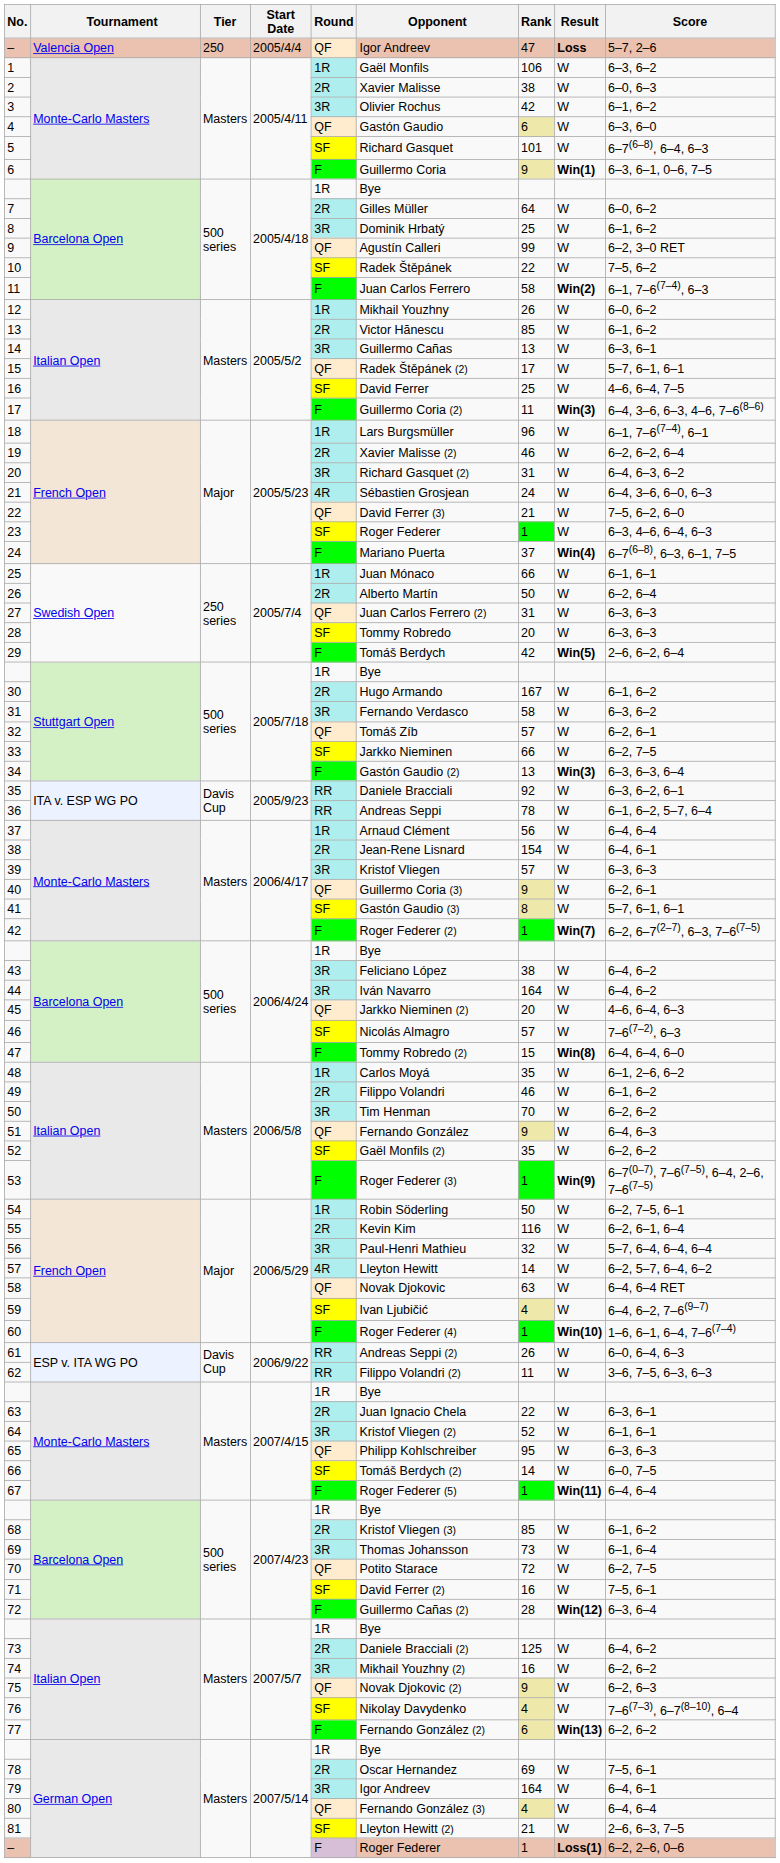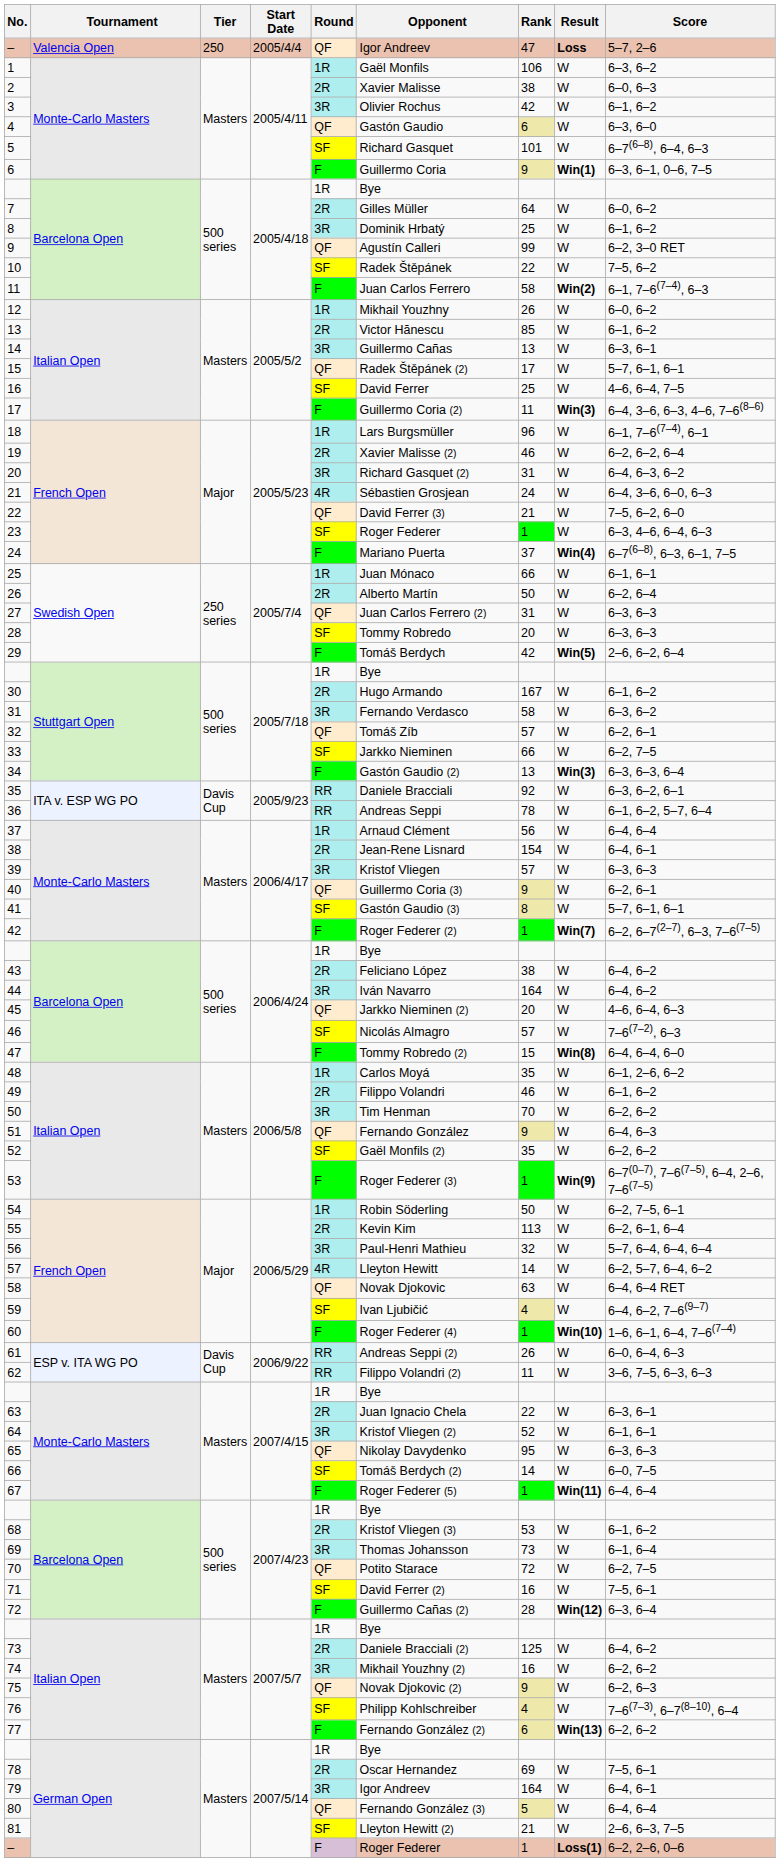 <table class="wikitable sortable" style=font-size:95%>
 <tr>
 <th>No.</th>
 <th width="200">    Tournament</th>
 <th width="33">Tier</th>
 <th width="50">Start<br>Date</th>
 <th>Round</th>
 <th width="190">Opponent</th>
 <th data-sort-type="number">Rank</th>
 <th>Result</th>
 <th width="200">Score</th>
 </tr>
 <tr style="background:#ebc2af;">
 <td data-sort-value="1">–</td>
 <td><a href='#'>Valencia Open</a></td>
 <td>250</td>
 <td>2005/4/4</td>
 <td bgcolor=ffebcd>QF</td>
 <td> Igor Andreev</td>
 <td data-sort-value="47">47</td>
 <td><strong>Loss</strong></td>
 <td>5–7, 2–6</td>
 </tr>
 <tr>
 <td data-sort-value="2">1</td>
 <td bgcolor=#E9E9E9 rowspan=6><a href='#'>Monte-Carlo Masters</a></td>
 <td rowspan="6">Masters</td>
 <td rowspan=6>2005/4/11</td>
 <td bgcolor=afeeee>1R</td>
 <td> Gaël Monfils</td>
 <td>106</td>
 <td>W</td>
 <td>6–3, 6–2</td>
 </tr>
 <tr>
 <td data-sort-value="3">2</td>
 <td bgcolor=afeeee>2R</td>
 <td> Xavier Malisse</td>
 <td>38</td>
 <td>W</td>
 <td>6–0, 6–3</td>
 </tr>
 <tr>
 <td data-sort-value="4">3</td>
 <td bgcolor=afeeee>3R</td>
 <td> Olivier Rochus</td>
 <td>42</td>
 <td>W</td>
 <td>6–1, 6–2</td>
 </tr>
 <tr>
 <td data-sort-value="5">4</td>
 <td bgcolor=ffebcd>QF</td>
 <td> Gastón Gaudio</td>
 <td bgcolor=EEE8AA>6</td>
 <td>W</td>
 <td>6–3, 6–0</td>
 </tr>
 <tr>
 <td data-sort-value="6">5</td>
 <td style="background:yellow;">SF</td>
 <td> Richard Gasquet</td>
 <td>101</td>
 <td>W</td>
 <td>6–7<sup>(6–8)</sup>, 6–4, 6–3</td>
 </tr>
 <tr>
 <td data-sort-value="7">6</td>
 <td bgcolor=lime>F</td>
 <td> Guillermo Coria</td>
 <td bgcolor=EEE8AA>9</td>
 <td><strong>Win(1)</strong></td>
 <td>6–3, 6–1, 0–6, 7–5</td>
 </tr>
 <tr>
 <td data-sort-value="8"></td>
 <td rowspan=6 bgcolor=#D4F1C5><a href='#'>Barcelona Open</a></td>
 <td rowspan="6">500 series</td>
 <td rowspan=6>2005/4/18</td>
 <td>1R</td>
 <td>Bye</td>
 <td></td>
 <td></td>
 <td></td>
 </tr>
 <tr>
 <td data-sort-value="9">7</td>
 <td bgcolor=afeeee>2R</td>
 <td> Gilles Müller</td>
 <td>64</td>
 <td>W</td>
 <td>6–0, 6–2</td>
 </tr>
 <tr>
 <td data-sort-value="10">8</td>
 <td bgcolor=afeeee>3R</td>
 <td> Dominik Hrbatý</td>
 <td>25</td>
 <td>W</td>
 <td>6–1, 6–2</td>
 </tr>
 <tr>
 <td data-sort-value="11">9</td>
 <td bgcolor=ffebcd>QF</td>
 <td> Agustín Calleri</td>
 <td>99</td>
 <td>W</td>
 <td>6–2, 3–0 RET</td>
 </tr>
 <tr>
 <td data-sort-value="12">10</td>
 <td style="background:yellow;">SF</td>
 <td> Radek Štěpánek</td>
 <td>22</td>
 <td>W</td>
 <td>7–5, 6–2</td>
 </tr>
 <tr>
 <td data-sort-value="13">11</td>
 <td bgcolor=lime>F</td>
 <td> Juan Carlos Ferrero</td>
 <td>58</td>
 <td><strong>Win(2)</strong></td>
 <td>6–1, 7–6<sup>(7–4)</sup>, 6–3</td>
 </tr>
 <tr>
 <td data-sort-value="14">12</td>
 <td rowspan=6 bgcolor=#E9E9E9><a href='#'>Italian Open</a></td>
 <td rowspan="6">Masters</td>
 <td rowspan=6>2005/5/2</td>
 <td bgcolor=afeeee>1R</td>
 <td> Mikhail Youzhny</td>
 <td>26</td>
 <td>W</td>
 <td>6–0, 6–2</td>
 </tr>
 <tr>
 <td data-sort-value="15">13</td>
 <td bgcolor=afeeee>2R</td>
 <td> Victor Hănescu</td>
 <td>85</td>
 <td>W</td>
 <td>6–1, 6–2</td>
 </tr>
 <tr>
 <td data-sort-value="16">14</td>
 <td bgcolor=afeeee>3R</td>
 <td> Guillermo Cañas</td>
 <td>13</td>
 <td>W</td>
 <td>6–3, 6–1</td>
 </tr>
 <tr>
 <td data-sort-value="17">15</td>
 <td bgcolor=ffebcd>QF</td>
 <td> Radek Štěpánek <small>(2)</small></td>
 <td>17</td>
 <td>W</td>
 <td>5–7, 6–1, 6–1</td>
 </tr>
 <tr>
 <td data-sort-value="18">16</td>
 <td style="background:yellow;">SF</td>
 <td> David Ferrer</td>
 <td>25</td>
 <td>W</td>
 <td>4–6, 6–4, 7–5</td>
 </tr>
 <tr>
 <td data-sort-value="19">17</td>
 <td bgcolor=lime>F</td>
 <td> Guillermo Coria <small>(2)</small></td>
 <td>11</td>
 <td><strong>Win(3)</strong></td>
 <td>6–4, 3–6, 6–3, 4–6, 7–6<sup>(8–6)</sup></td>
 </tr>
 <tr>
 <td data-sort-value="20">18</td>
 <td bgcolor=#F3E6D7 rowspan=7><a href='#'>French Open</a></td>
 <td rowspan="7">Major</td>
 <td rowspan=7>2005/5/23</td>
 <td bgcolor=afeeee>1R</td>
 <td> Lars Burgsmüller</td>
 <td>96</td>
 <td>W</td>
 <td>6–1, 7–6<sup>(7–4)</sup>, 6–1</td>
 </tr>
 <tr>
 <td data-sort-value="21">19</td>
 <td bgcolor=afeeee>2R</td>
 <td> Xavier Malisse <small>(2)</small></td>
 <td>46</td>
 <td>W</td>
 <td>6–2, 6–2, 6–4</td>
 </tr>
 <tr>
 <td data-sort-value="22">20</td>
 <td bgcolor=afeeee>3R</td>
 <td> Richard Gasquet <small>(2)</small></td>
 <td>31</td>
 <td>W</td>
 <td>6–4, 6–3, 6–2</td>
 </tr>
 <tr>
 <td data-sort-value="23">21</td>
 <td bgcolor=afeeee>4R</td>
 <td> Sébastien Grosjean</td>
 <td>24</td>
 <td>W</td>
 <td>6–4, 3–6, 6–0, 6–3</td>
 </tr>
 <tr>
 <td data-sort-value="24">22</td>
 <td bgcolor=ffebcd>QF</td>
 <td> David Ferrer <small>(3)</small></td>
 <td>21</td>
 <td>W</td>
 <td>7–5, 6–2, 6–0</td>
 </tr>
 <tr>
 <td data-sort-value="25">23</td>
 <td style="background:yellow;">SF</td>
 <td> Roger Federer</td>
 <td bgcolor=lime>1</td>
 <td>W</td>
 <td>6–3, 4–6, 6–4, 6–3</td>
 </tr>
 <tr>
 <td data-sort-value="26">24</td>
 <td bgcolor=lime>F</td>
 <td> Mariano Puerta</td>
 <td>37</td>
 <td><strong>Win(4)</strong></td>
 <td>6–7<sup>(6–8)</sup>, 6–3, 6–1, 7–5</td>
 </tr>
 <tr>
 <td data-sort-value="27">25</td>
 <td rowspan=5><a href='#'>Swedish Open</a></td>
 <td rowspan="5">250 series</td>
 <td rowspan=5>2005/7/4</td>
 <td bgcolor=afeeee>1R</td>
 <td> Juan Mónaco</td>
 <td>66</td>
 <td>W</td>
 <td>6–1, 6–1</td>
 </tr>
 <tr>
 <td data-sort-value="28">26</td>
 <td bgcolor=afeeee>2R</td>
 <td> Alberto Martín</td>
 <td>50</td>
 <td>W</td>
 <td>6–2, 6–4</td>
 </tr>
 <tr>
 <td data-sort-value="29">27</td>
 <td bgcolor=ffebcd>QF</td>
 <td> Juan Carlos Ferrero <small>(2)</small></td>
 <td>31</td>
 <td>W</td>
 <td>6–3, 6–3</td>
 </tr>
 <tr>
 <td data-sort-value="30">28</td>
 <td style="background:yellow;">SF</td>
 <td> Tommy Robredo</td>
 <td>20</td>
 <td>W</td>
 <td>6–3, 6–3</td>
 </tr>
 <tr>
 <td data-sort-value="31">29</td>
 <td bgcolor=lime>F</td>
 <td> Tomáš Berdych</td>
 <td>42</td>
 <td><strong>Win(5)</strong></td>
 <td>2–6, 6–2, 6–4</td>
 </tr>
 <tr>
 <td data-sort-value="32"></td>
 <td bgcolor=#D4F1C5 rowspan=6><a href='#'>Stuttgart Open</a></td>
 <td rowspan="6">500 series</td>
 <td rowspan=6>2005/7/18</td>
 <td>1R</td>
 <td>Bye</td>
 <td></td>
 <td></td>
 <td></td>
 </tr>
 <tr>
 <td data-sort-value="33">30</td>
 <td bgcolor=afeeee>2R</td>
 <td> Hugo Armando</td>
 <td>167</td>
 <td>W</td>
 <td>6–1, 6–2</td>
 </tr>
 <tr>
 <td data-sort-value="34">31</td>
 <td bgcolor=afeeee>3R</td>
 <td> Fernando Verdasco</td>
 <td>58</td>
 <td>W</td>
 <td>6–3, 6–2</td>
 </tr>
 <tr>
 <td data-sort-value="35">32</td>
 <td bgcolor=ffebcd>QF</td>
 <td> Tomáš Zíb</td>
 <td>57</td>
 <td>W</td>
 <td>6–2, 6–1</td>
 </tr>
 <tr>
 <td data-sort-value="36">33</td>
 <td style="background:yellow;">SF</td>
 <td> Jarkko Nieminen</td>
 <td>66</td>
 <td>W</td>
 <td>6–2, 7–5</td>
 </tr>
 <tr>
 <td data-sort-value="37">34</td>
 <td bgcolor=lime>F</td>
 <td> Gastón Gaudio <small>(2)</small></td>
 <td>13</td>
 <td><strong>Win(3)</strong></td>
 <td>6–3, 6–3, 6–4</td>
 </tr>
 <tr>
 <td data-sort-value="38">35</td>
 <td bgcolor=#ECF2FF rowspan=2>ITA v. ESP WG PO</td>
 <td rowspan="2">Davis Cup</td>
 <td rowspan=2>2005/9/23</td>
 <td bgcolor=afeeee>RR</td>
 <td> Daniele Bracciali</td>
 <td>92</td>
 <td>W</td>
 <td>6–3, 6–2, 6–1</td>
 </tr>
 <tr>
 <td data-sort-value="39">36</td>
 <td bgcolor=afeeee>RR</td>
 <td> Andreas Seppi</td>
 <td>78</td>
 <td>W</td>
 <td>6–1, 6–2, 5–7, 6–4</td>
 </tr>
 <tr>
 <td data-sort-value="40">37</td>
 <td bgcolor=#E9E9E9 rowspan=6><a href='#'>Monte-Carlo Masters</a></td>
 <td rowspan="6">Masters</td>
 <td rowspan=6>2006/4/17</td>
 <td bgcolor=afeeee>1R</td>
 <td> Arnaud Clément</td>
 <td>56</td>
 <td>W</td>
 <td>6–4, 6–4</td>
 </tr>
 <tr>
 <td data-sort-value="41">38</td>
 <td bgcolor=afeeee>2R</td>
 <td> Jean-Rene Lisnard</td>
 <td>154</td>
 <td>W</td>
 <td>6–4, 6–1</td>
 </tr>
 <tr>
 <td data-sort-value="42">39</td>
 <td bgcolor=afeeee>3R</td>
 <td> Kristof Vliegen</td>
 <td>57</td>
 <td>W</td>
 <td>6–3, 6–3</td>
 </tr>
 <tr>
 <td data-sort-value="43">40</td>
 <td bgcolor=ffebcd>QF</td>
 <td> Guillermo Coria <small>(3)</small></td>
 <td bgcolor=EEE8AA>9</td>
 <td>W</td>
 <td>6–2, 6–1</td>
 </tr>
 <tr>
 <td data-sort-value="44">41</td>
 <td style="background:yellow;">SF</td>
 <td> Gastón Gaudio <small>(3)</small></td>
 <td bgcolor=EEE8AA>8</td>
 <td>W</td>
 <td>5–7, 6–1, 6–1</td>
 </tr>
 <tr>
 <td data-sort-value="45">42</td>
 <td bgcolor=lime>F</td>
 <td> Roger Federer <small>(2)</small></td>
 <td bgcolor=lime>1</td>
 <td><strong>Win(7)</strong></td>
 <td>6–2, 6–7<sup>(2–7)</sup>, 6–3, 7–6<sup>(7–5)</sup></td>
 </tr>
 <tr>
 <td data-sort-value="46"></td>
 <td bgcolor=#D4F1C5 rowspan=6><a href='#'>Barcelona Open</a></td>
 <td rowspan="6">500 series</td>
 <td rowspan=6>2006/4/24</td>
 <td>1R</td>
 <td>Bye</td>
 <td></td>
 <td></td>
 <td></td>
 </tr>
 <tr>
 <td data-sort-value="47">43</td>
-<td bgcolor=afeeee>3R</td>
+<td bgcolor=afeeee>2R</td>
 <td> Feliciano López</td>
 <td>38</td>
 <td>W</td>
 <td>6–4, 6–2</td>
 </tr>
 <tr>
 <td data-sort-value="48">44</td>
 <td bgcolor=afeeee>3R</td>
 <td> Iván Navarro</td>
 <td>164</td>
 <td>W</td>
 <td>6–4, 6–2</td>
 </tr>
 <tr>
 <td data-sort-value="49">45</td>
 <td bgcolor=ffebcd>QF</td>
 <td> Jarkko Nieminen <small>(2)</small></td>
 <td>20</td>
 <td>W</td>
 <td>4–6, 6–4, 6–3</td>
 </tr>
 <tr>
 <td data-sort-value="50">46</td>
 <td style="background:yellow;">SF</td>
 <td> Nicolás Almagro</td>
 <td>57</td>
 <td>W</td>
 <td>7–6<sup>(7–2)</sup>, 6–3</td>
 </tr>
 <tr>
 <td data-sort-value="51">47</td>
 <td bgcolor=lime>F</td>
 <td> Tommy Robredo <small>(2)</small></td>
 <td>15</td>
 <td><strong>Win(8)</strong></td>
 <td>6–4, 6–4, 6–0</td>
 </tr>
 <tr>
 <td data-sort-value="52">48</td>
 <td bgcolor=#E9E9E9 rowspan=6><a href='#'>Italian Open</a></td>
 <td rowspan="6">Masters</td>
 <td rowspan=6>2006/5/8</td>
 <td bgcolor=afeeee>1R</td>
 <td> Carlos Moyá</td>
 <td>35</td>
 <td>W</td>
 <td>6–1, 2–6, 6–2</td>
 </tr>
 <tr>
 <td data-sort-value="53">49</td>
 <td bgcolor=afeeee>2R</td>
 <td> Filippo Volandri</td>
 <td>46</td>
 <td>W</td>
 <td>6–1, 6–2</td>
 </tr>
 <tr>
 <td data-sort-value="54">50</td>
 <td bgcolor=afeeee>3R</td>
 <td> Tim Henman</td>
 <td>70</td>
 <td>W</td>
 <td>6–2, 6–2</td>
 </tr>
 <tr>
 <td data-sort-value="55">51</td>
 <td bgcolor=ffebcd>QF</td>
 <td> Fernando González</td>
 <td bgcolor=EEE8AA>9</td>
 <td>W</td>
 <td>6–4, 6–3</td>
 </tr>
 <tr>
 <td data-sort-value="56">52</td>
 <td style="background:yellow;">SF</td>
 <td> Gaël Monfils <small>(2)</small></td>
 <td>35</td>
 <td>W</td>
 <td>6–2, 6–2</td>
 </tr>
 <tr>
 <td data-sort-value="57">53</td>
 <td bgcolor=lime>F</td>
 <td> Roger Federer <small>(3)</small></td>
 <td bgcolor=lime>1</td>
 <td><strong>Win(9)</strong></td>
 <td>6–7<sup>(0–7)</sup>, 7–6<sup>(7–5)</sup>, 6–4, 2–6, 7–6<sup>(7–5)</sup></td>
 </tr>
 <tr>
 <td data-sort-value="58">54</td>
 <td bgcolor=#F3E6D7 rowspan=7><a href='#'>French Open</a></td>
 <td rowspan="7">Major</td>
 <td rowspan=7>2006/5/29</td>
 <td bgcolor=afeeee>1R</td>
 <td> Robin Söderling</td>
 <td>50</td>
 <td>W</td>
 <td>6–2, 7–5, 6–1</td>
 </tr>
 <tr>
 <td data-sort-value="59">55</td>
 <td bgcolor=afeeee>2R</td>
 <td> Kevin Kim</td>
-<td>116</td>
+<td>113</td>
 <td>W</td>
 <td>6–2, 6–1, 6–4</td>
 </tr>
 <tr>
 <td data-sort-value="60">56</td>
 <td bgcolor=afeeee>3R</td>
 <td> Paul-Henri Mathieu</td>
 <td>32</td>
 <td>W</td>
 <td>5–7, 6–4, 6–4, 6–4</td>
 </tr>
 <tr>
 <td data-sort-value="61">57</td>
 <td bgcolor=afeeee>4R</td>
 <td> Lleyton Hewitt</td>
 <td>14</td>
 <td>W</td>
 <td>6–2, 5–7, 6–4, 6–2</td>
 </tr>
 <tr>
 <td data-sort-value="62">58</td>
 <td bgcolor=ffebcd>QF</td>
 <td> Novak Djokovic</td>
 <td>63</td>
 <td>W</td>
 <td>6–4, 6–4 RET</td>
 </tr>
 <tr>
 <td data-sort-value="63">59</td>
 <td style="background:yellow;">SF</td>
 <td> Ivan Ljubičić</td>
 <td bgcolor=EEE8AA>4</td>
 <td>W</td>
 <td>6–4, 6–2, 7–6<sup>(9–7)</sup></td>
 </tr>
 <tr>
 <td data-sort-value="64">60</td>
 <td bgcolor=lime>F</td>
 <td> Roger Federer <small>(4)</small></td>
 <td bgcolor=lime>1</td>
 <td><strong>Win(10)</strong></td>
 <td>1–6, 6–1, 6–4, 7–6<sup>(7–4)</sup></td>
 </tr>
 <tr>
 <td data-sort-value="65">61</td>
 <td bgcolor=#ECF2FF rowspan=2>ESP v. ITA WG PO</td>
 <td rowspan="2">Davis Cup</td>
 <td rowspan=2>2006/9/22</td>
 <td bgcolor=afeeee>RR</td>
 <td> Andreas Seppi <small>(2)</small></td>
 <td>26</td>
 <td>W</td>
 <td>6–0, 6–4, 6–3</td>
 </tr>
 <tr>
 <td data-sort-value="66">62</td>
 <td bgcolor=afeeee>RR</td>
 <td> Filippo Volandri <small>(2)</small></td>
 <td>11</td>
 <td>W</td>
 <td>3–6, 7–5, 6–3, 6–3</td>
 </tr>
 <tr>
 <td data-sort-value="67"></td>
 <td bgcolor=#E9E9E9 rowspan=6><a href='#'>Monte-Carlo Masters</a></td>
 <td rowspan="6">Masters</td>
 <td rowspan=6>2007/4/15</td>
 <td>1R</td>
 <td>Bye</td>
 <td></td>
 <td></td>
 <td></td>
 </tr>
 <tr>
 <td data-sort-value="68">63</td>
 <td bgcolor=afeeee>2R</td>
 <td> Juan Ignacio Chela</td>
 <td>22</td>
 <td>W</td>
 <td>6–3, 6–1</td>
 </tr>
 <tr>
 <td data-sort-value="69">64</td>
 <td bgcolor=afeeee>3R</td>
 <td> Kristof Vliegen <small>(2)</small></td>
 <td>52</td>
 <td>W</td>
 <td>6–1, 6–1</td>
 </tr>
 <tr>
 <td data-sort-value="70">65</td>
 <td bgcolor=ffebcd>QF</td>
-<td> Philipp Kohlschreiber</td>
+<td> Nikolay Davydenko</td>
 <td>95</td>
 <td>W</td>
 <td>6–3, 6–3</td>
 </tr>
 <tr>
 <td data-sort-value="71">66</td>
 <td style="background:yellow;">SF</td>
 <td> Tomáš Berdych <small>(2)</small></td>
 <td>14</td>
 <td>W</td>
 <td>6–0, 7–5</td>
 </tr>
 <tr>
 <td data-sort-value="72">67</td>
 <td bgcolor=lime>F</td>
 <td> Roger Federer <small>(5)</small></td>
 <td bgcolor=lime>1</td>
 <td><strong>Win(11)</strong></td>
 <td>6–4, 6–4</td>
 </tr>
 <tr>
 <td data-sort-value="73"></td>
 <td bgcolor=#D4F1C5 rowspan=6><a href='#'>Barcelona Open</a></td>
 <td rowspan="6">500 series</td>
 <td rowspan=6>2007/4/23</td>
 <td>1R</td>
 <td>Bye</td>
 <td></td>
 <td></td>
 <td></td>
 </tr>
 <tr>
 <td data-sort-value="74">68</td>
 <td bgcolor=afeeee>2R</td>
 <td> Kristof Vliegen <small>(3)</small></td>
-<td>85</td>
+<td>53</td>
 <td>W</td>
 <td>6–1, 6–2</td>
 </tr>
 <tr>
 <td data-sort-value="75">69</td>
 <td bgcolor=afeeee>3R</td>
 <td> Thomas Johansson</td>
 <td>73</td>
 <td>W</td>
 <td>6–1, 6–4</td>
 </tr>
 <tr>
 <td data-sort-value="76">70</td>
 <td bgcolor=ffebcd>QF</td>
 <td> Potito Starace</td>
 <td>72</td>
 <td>W</td>
 <td>6–2, 7–5</td>
 </tr>
 <tr>
 <td data-sort-value="77">71</td>
 <td style="background:yellow;">SF</td>
 <td> David Ferrer <small>(2)</small></td>
 <td>16</td>
 <td>W</td>
 <td>7–5, 6–1</td>
 </tr>
 <tr>
 <td data-sort-value="78">72</td>
 <td bgcolor=lime>F</td>
 <td> Guillermo Cañas <small>(2)</small></td>
 <td>28</td>
 <td><strong>Win(12)</strong></td>
 <td>6–3, 6–4</td>
 </tr>
 <tr>
 <td data-sort-value="79"></td>
 <td bgcolor=#E9E9E9 rowspan=6><a href='#'>Italian Open</a></td>
 <td rowspan="6">Masters</td>
 <td rowspan=6>2007/5/7</td>
 <td>1R</td>
 <td>Bye</td>
 <td></td>
 <td></td>
 <td></td>
 </tr>
 <tr>
 <td data-sort-value="80">73</td>
 <td bgcolor=afeeee>2R</td>
 <td> Daniele Bracciali <small>(2)</small></td>
 <td>125</td>
 <td>W</td>
 <td>6–4, 6–2</td>
 </tr>
 <tr>
 <td data-sort-value="81">74</td>
 <td bgcolor=afeeee>3R</td>
 <td> Mikhail Youzhny <small>(2)</small></td>
 <td>16</td>
 <td>W</td>
 <td>6–2, 6–2</td>
 </tr>
 <tr>
 <td data-sort-value="82">75</td>
 <td bgcolor=ffebcd>QF</td>
 <td> Novak Djokovic <small>(2)</small></td>
 <td bgcolor=EEE8AA>9</td>
 <td>W</td>
 <td>6–2, 6–3</td>
 </tr>
 <tr>
 <td data-sort-value="83">76</td>
 <td style="background:yellow;">SF</td>
-<td> Nikolay Davydenko</td>
+<td> Philipp Kohlschreiber</td>
 <td bgcolor=EEE8AA>4</td>
 <td>W</td>
 <td>7–6<sup>(7–3)</sup>, 6–7<sup>(8–10)</sup>, 6–4</td>
 </tr>
 <tr>
 <td data-sort-value="84">77</td>
 <td bgcolor=lime>F</td>
 <td> Fernando González <small>(2)</small></td>
 <td bgcolor=EEE8AA>6</td>
 <td><strong>Win(13)</strong></td>
 <td>6–2, 6–2</td>
 </tr>
 <tr>
 <td data-sort-value="85"></td>
 <td bgcolor=#E9E9E9 rowspan=6><a href='#'>German Open</a></td>
 <td rowspan="6">Masters</td>
 <td rowspan=6>2007/5/14</td>
 <td>1R</td>
 <td>Bye</td>
 <td></td>
 <td></td>
 <td></td>
 </tr>
 <tr>
 <td data-sort-value="86">78</td>
 <td bgcolor=afeeee>2R</td>
 <td> Oscar Hernandez</td>
 <td>69</td>
 <td>W</td>
 <td>7–5, 6–1</td>
 </tr>
 <tr>
 <td data-sort-value="87">79</td>
 <td bgcolor=afeeee>3R</td>
 <td> Igor Andreev</td>
 <td>164</td>
 <td>W</td>
 <td>6–4, 6–1</td>
 </tr>
 <tr>
 <td data-sort-value="88">80</td>
 <td bgcolor=ffebcd>QF</td>
 <td> Fernando González <small>(3)</small></td>
-<td bgcolor=EEE8AA>4</td>
+<td bgcolor=EEE8AA>5</td>
 <td>W</td>
 <td>6–4, 6–4</td>
 </tr>
 <tr>
 <td data-sort-value="89">81</td>
 <td style="background:yellow;">SF</td>
 <td> Lleyton Hewitt <small>(2)</small></td>
 <td>21</td>
 <td>W</td>
 <td>2–6, 6–3, 7–5</td>
 </tr>
 <tr style="background:#ebc2af;">
 <td data-sort-value="90">–</td>
 <td bgcolor=thistle>F</td>
 <td> Roger Federer</td>
 <td>1</td>
 <td><strong>Loss(1)</strong></td>
 <td>6–2, 2–6, 0–6</td>
 </tr>
 </table>
